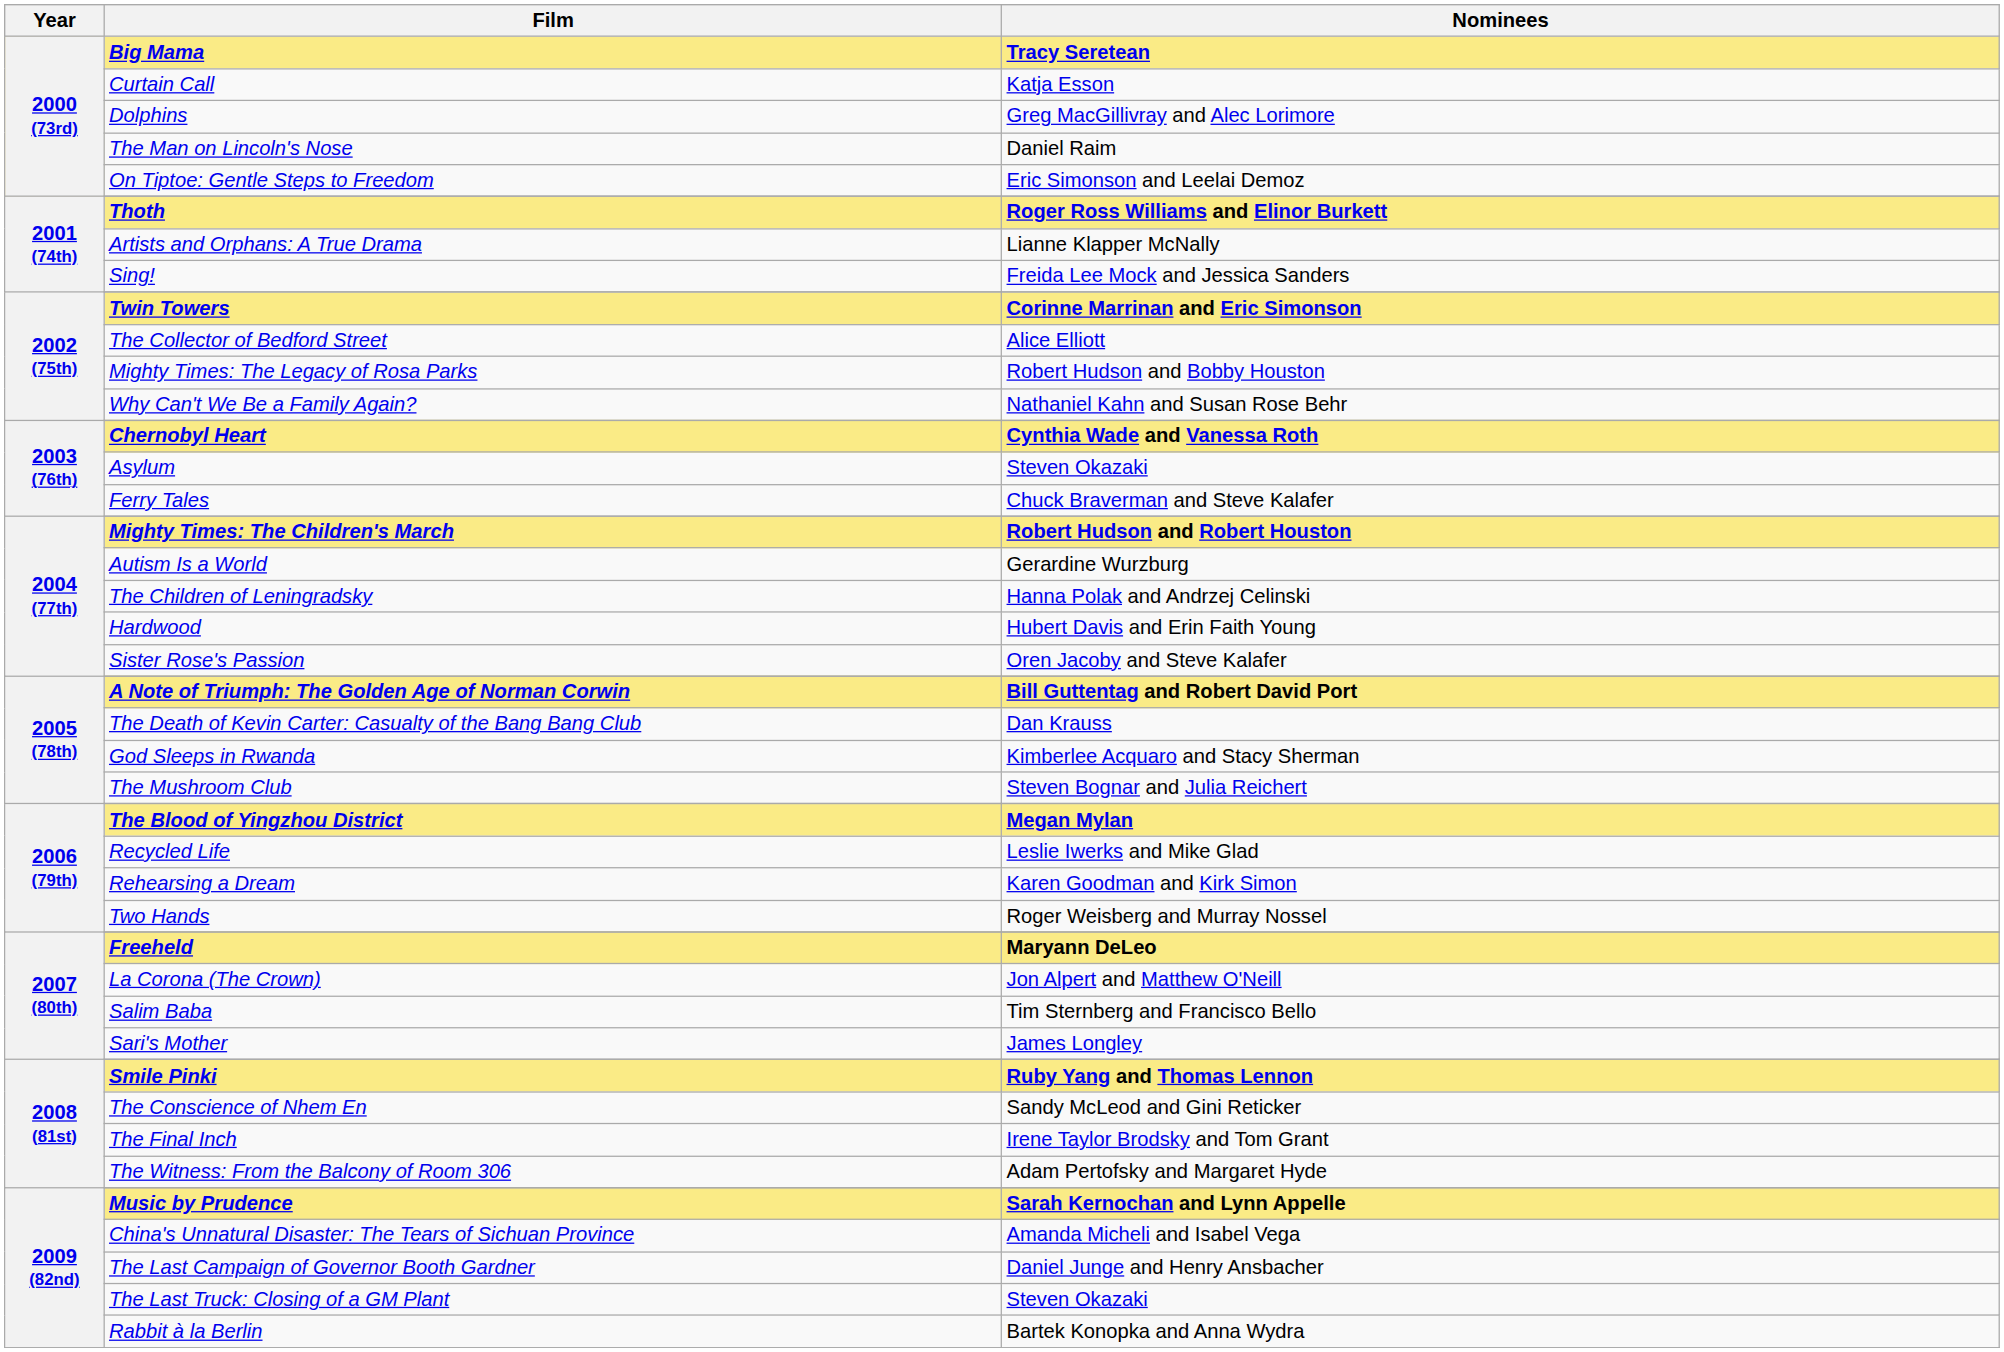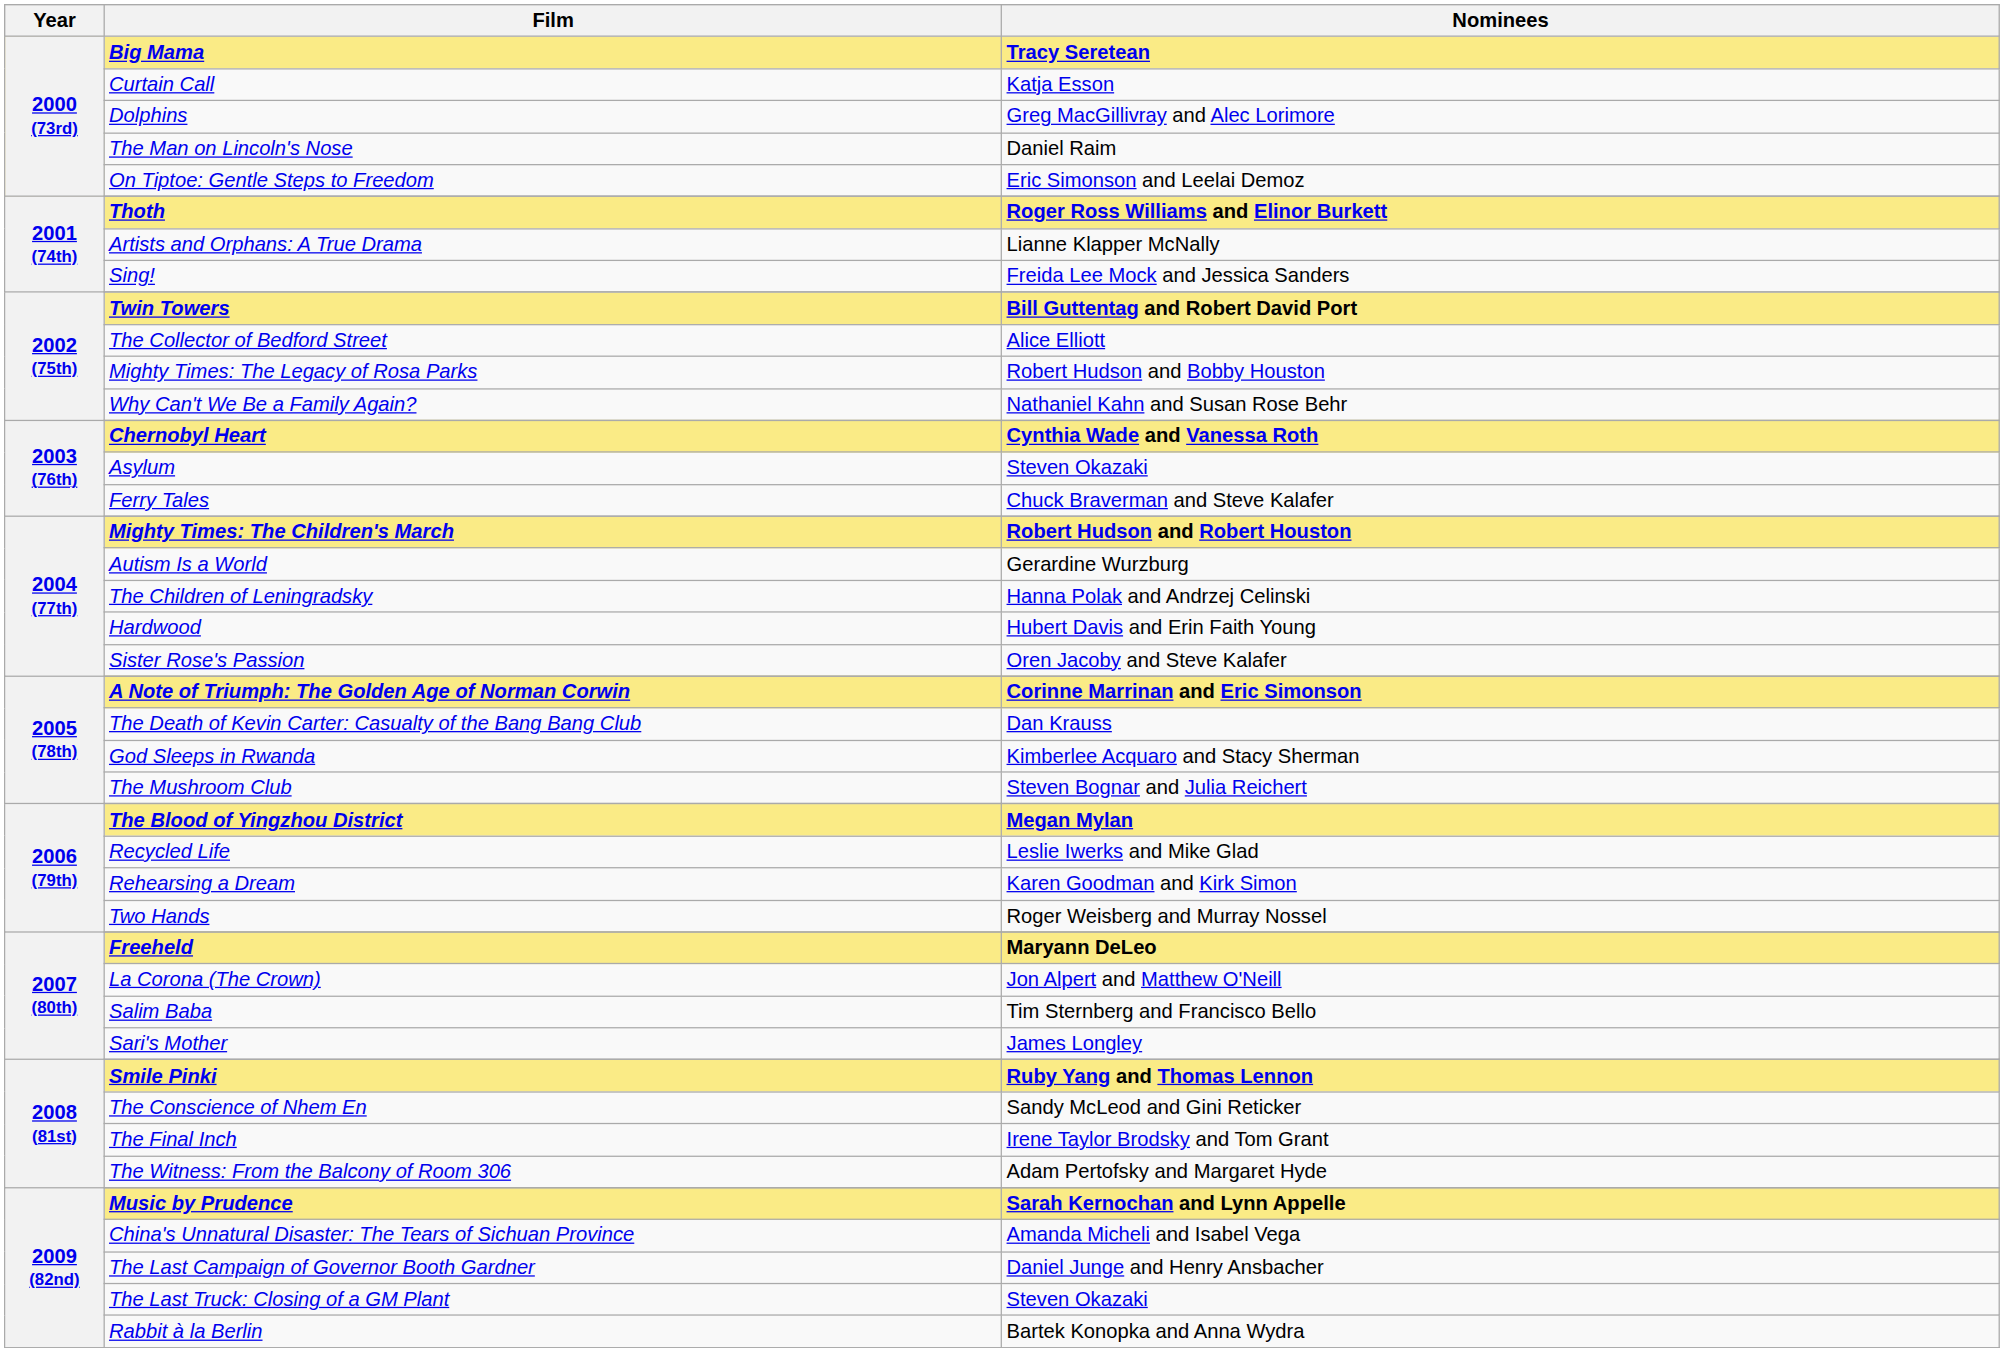 <table class="wikitable" style="width:100%">
 <tr bgcolor="#bebebe">
 <th width="5%">Year</th>
 <th width="45%">Film</th>
 <th width="50%">Nominees</th>
 </tr>
 <tr style="background:#FAEB86">
 <th rowspan="5"><a href='#'>2000</a><br><small><a href='#'>(73rd)</a></small></th>
 <td><strong><em><a href='#'>Big Mama</a></em></strong></td>
 <td><strong><a href='#'>Tracy Seretean</a></strong></td>
 </tr>
 <tr>
 <td><em><a href='#'>Curtain Call</a></em></td>
 <td><a href='#'>Katja Esson</a></td>
 </tr>
 <tr>
 <td><em><a href='#'>Dolphins</a></em></td>
 <td><a href='#'>Greg MacGillivray</a> and <a href='#'>Alec Lorimore</a></td>
 </tr>
 <tr>
 <td><em><a href='#'>The Man on Lincoln's Nose</a></em></td>
 <td>Daniel Raim</td>
 </tr>
 <tr>
 <td><em><a href='#'>On Tiptoe: Gentle Steps to Freedom</a></em></td>
 <td><a href='#'>Eric Simonson</a> and Leelai Demoz</td>
 </tr>
 <tr>
 <th rowspan="4" style="text-align:center"><a href='#'>2001</a><br><small><a href='#'>(74th)</a></small></th>
 </tr>
 <tr style="background:#FAEB86">
 <td><strong><em><a href='#'>Thoth</a></em></strong></td>
 <td><strong><a href='#'>Roger Ross Williams</a> and <a href='#'>Elinor Burkett</a></strong></td>
 </tr>
 <tr>
 <td><em><a href='#'>Artists and Orphans: A True Drama</a></em></td>
 <td>Lianne Klapper McNally</td>
 </tr>
 <tr>
 <td><em><a href='#'>Sing!</a></em></td>
 <td><a href='#'>Freida Lee Mock</a> and Jessica Sanders</td>
 </tr>
 <tr>
 <th rowspan="5" style="text-align:center"><a href='#'>2002</a><br><small><a href='#'>(75th)</a></small></th>
 </tr>
 <tr style="background:#FAEB86">
 <td><strong><em><a href='#'>Twin Towers</a></em></strong></td>
-<td><strong><a href='#'>Corinne Marrinan</a> and <a href='#'>Eric Simonson</a></strong></td>
+<td><strong><a href='#'>Bill Guttentag</a> and Robert David Port</strong></td>
 </tr>
 <tr>
 <td><em><a href='#'>The Collector of Bedford Street</a></em></td>
 <td><a href='#'>Alice Elliott</a></td>
 </tr>
 <tr>
 <td><em><a href='#'>Mighty Times: The Legacy of Rosa Parks</a></em></td>
 <td><a href='#'>Robert Hudson</a> and <a href='#'>Bobby Houston</a></td>
 </tr>
 <tr>
 <td><em><a href='#'>Why Can't We Be a Family Again?</a></em></td>
 <td><a href='#'>Nathaniel Kahn</a> and Susan Rose Behr</td>
 </tr>
 <tr>
 <th rowspan="4" style="text-align:center"><a href='#'>2003</a><br><small><a href='#'>(76th)</a></small></th>
 </tr>
 <tr style="background:#FAEB86">
 <td><strong><em><a href='#'>Chernobyl Heart</a></em></strong></td>
 <td><strong><a href='#'>Cynthia Wade</a> and <a href='#'>Vanessa Roth</a></strong></td>
 </tr>
 <tr>
 <td><em><a href='#'>Asylum</a></em></td>
 <td><a href='#'>Steven Okazaki</a></td>
 </tr>
 <tr>
 <td><em><a href='#'>Ferry Tales</a></em></td>
 <td><a href='#'>Chuck Braverman</a> and Steve Kalafer</td>
 </tr>
 <tr>
 <th rowspan="6" style="text-align:center"><a href='#'>2004</a><br><small><a href='#'>(77th)</a></small></th>
 </tr>
 <tr style="background:#FAEB86">
 <td><strong><em><a href='#'>Mighty Times: The Children's March</a></em></strong></td>
 <td><strong><a href='#'>Robert Hudson</a> and <a href='#'>Robert Houston</a></strong></td>
 </tr>
 <tr>
 <td><em><a href='#'>Autism Is a World</a></em></td>
 <td>Gerardine Wurzburg</td>
 </tr>
 <tr>
 <td><em><a href='#'>The Children of Leningradsky</a></em></td>
 <td><a href='#'>Hanna Polak</a> and Andrzej Celinski</td>
 </tr>
 <tr>
 <td><em><a href='#'>Hardwood</a></em></td>
 <td><a href='#'>Hubert Davis</a> and Erin Faith Young</td>
 </tr>
 <tr>
 <td><em><a href='#'>Sister Rose's Passion</a></em></td>
 <td><a href='#'>Oren Jacoby</a> and Steve Kalafer</td>
 </tr>
 <tr>
 <th rowspan="5" style="text-align:center"><a href='#'>2005</a><br><small><a href='#'>(78th)</a></small></th>
 </tr>
 <tr style="background:#FAEB86">
 <td><strong><em><a href='#'>A Note of Triumph: The Golden Age of Norman Corwin</a></em></strong></td>
-<td><strong><a href='#'>Bill Guttentag</a> and Robert David Port</strong></td>
+<td><strong><a href='#'>Corinne Marrinan</a> and <a href='#'>Eric Simonson</a></strong></td>
 </tr>
 <tr>
 <td><em><a href='#'>The Death of Kevin Carter: Casualty of the Bang Bang Club</a></em></td>
 <td><a href='#'>Dan Krauss</a></td>
 </tr>
 <tr>
 <td><em><a href='#'>God Sleeps in Rwanda</a></em></td>
 <td><a href='#'>Kimberlee Acquaro</a> and Stacy Sherman</td>
 </tr>
 <tr>
 <td><em><a href='#'>The Mushroom Club</a></em></td>
 <td><a href='#'>Steven Bognar</a> and <a href='#'>Julia Reichert</a></td>
 </tr>
 <tr>
 <th rowspan="5" style="text-align:center"><a href='#'>2006</a><br><small><a href='#'>(79th)</a></small></th>
 </tr>
 <tr style="background:#FAEB86">
 <td><strong><em><a href='#'>The Blood of Yingzhou District</a></em></strong></td>
 <td><strong><a href='#'>Megan Mylan</a></strong></td>
 </tr>
 <tr>
 <td><em><a href='#'>Recycled Life</a></em></td>
 <td><a href='#'>Leslie Iwerks</a> and Mike Glad</td>
 </tr>
 <tr>
 <td><em><a href='#'>Rehearsing a Dream</a></em></td>
 <td><a href='#'>Karen Goodman</a> and <a href='#'>Kirk Simon</a></td>
 </tr>
 <tr>
 <td><em><a href='#'>Two Hands</a></em></td>
 <td>Roger Weisberg and Murray Nossel</td>
 </tr>
 <tr>
 <th rowspan="5" style="text-align:center"><a href='#'>2007</a><br><small><a href='#'>(80th)</a></small></th>
 </tr>
 <tr style="background:#FAEB86">
 <td><strong><em><a href='#'>Freeheld</a></em></strong></td>
 <td><strong>Maryann DeLeo</strong></td>
 </tr>
 <tr>
 <td><em><a href='#'>La Corona (The Crown)</a></em></td>
 <td><a href='#'>Jon Alpert</a> and <a href='#'>Matthew O'Neill</a></td>
 </tr>
 <tr>
 <td><em><a href='#'>Salim Baba</a></em></td>
 <td>Tim Sternberg and Francisco Bello</td>
 </tr>
 <tr>
 <td><em><a href='#'>Sari's Mother</a></em></td>
 <td><a href='#'>James Longley</a></td>
 </tr>
 <tr>
 <th rowspan="5" style="text-align:center"><a href='#'>2008</a><br><small><a href='#'>(81st)</a></small></th>
 </tr>
 <tr style="background:#FAEB86">
 <td><strong><em><a href='#'>Smile Pinki</a></em></strong></td>
 <td><strong><a href='#'>Ruby Yang</a> and <a href='#'>Thomas Lennon</a></strong></td>
 </tr>
 <tr>
 <td><em><a href='#'>The Conscience of Nhem En</a></em></td>
 <td>Sandy McLeod and Gini Reticker</td>
 </tr>
 <tr>
 <td><em><a href='#'>The Final Inch</a></em></td>
 <td><a href='#'>Irene Taylor Brodsky</a> and Tom Grant</td>
 </tr>
 <tr>
 <td><em><a href='#'>The Witness: From the Balcony of Room 306</a></em></td>
 <td>Adam Pertofsky and Margaret Hyde</td>
 </tr>
 <tr>
 <th rowspan="6" style="text-align:center"><a href='#'>2009</a><br><small><a href='#'>(82nd)</a></small></th>
 </tr>
 <tr style="background:#FAEB86">
 <td><strong><em><a href='#'>Music by Prudence</a></em></strong></td>
 <td><strong><a href='#'>Sarah Kernochan</a> and Lynn Appelle</strong></td>
 </tr>
 <tr>
 <td><em><a href='#'>China's Unnatural Disaster: The Tears of Sichuan Province</a></em></td>
 <td><a href='#'>Amanda Micheli</a> and Isabel Vega</td>
 </tr>
 <tr>
 <td><em><a href='#'>The Last Campaign of Governor Booth Gardner</a></em></td>
 <td><a href='#'>Daniel Junge</a> and Henry Ansbacher</td>
 </tr>
 <tr>
 <td><em><a href='#'>The Last Truck: Closing of a GM Plant</a></em></td>
 <td><a href='#'>Steven Okazaki</a></td>
 </tr>
 <tr>
 <td><em><a href='#'>Rabbit à la Berlin</a></em></td>
 <td>Bartek Konopka and Anna Wydra</td>
 </tr>
 <tr>
 </tr>
 </table>
